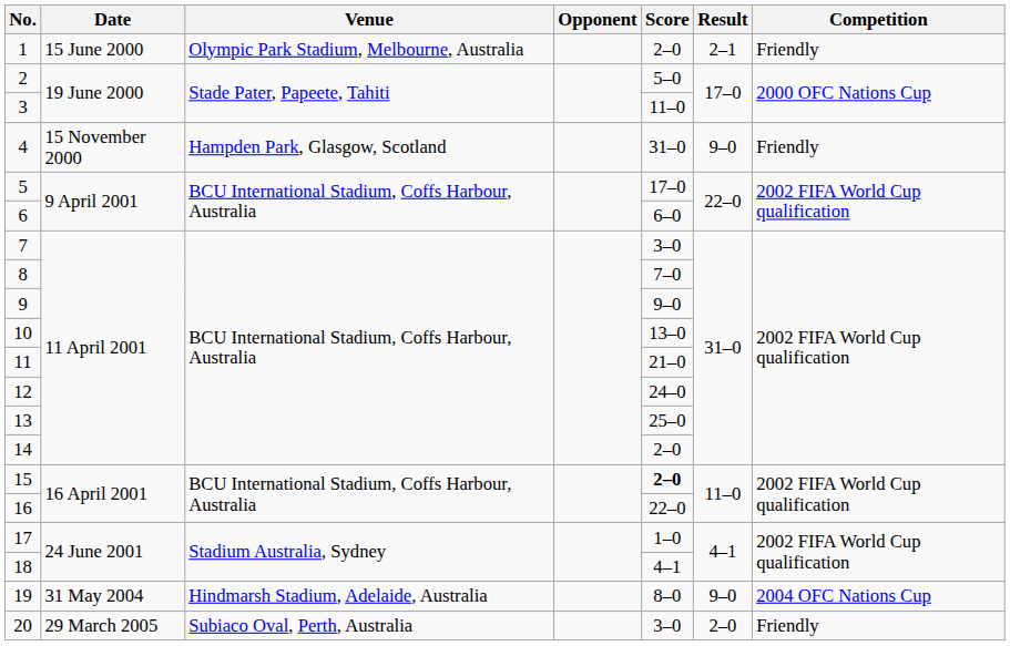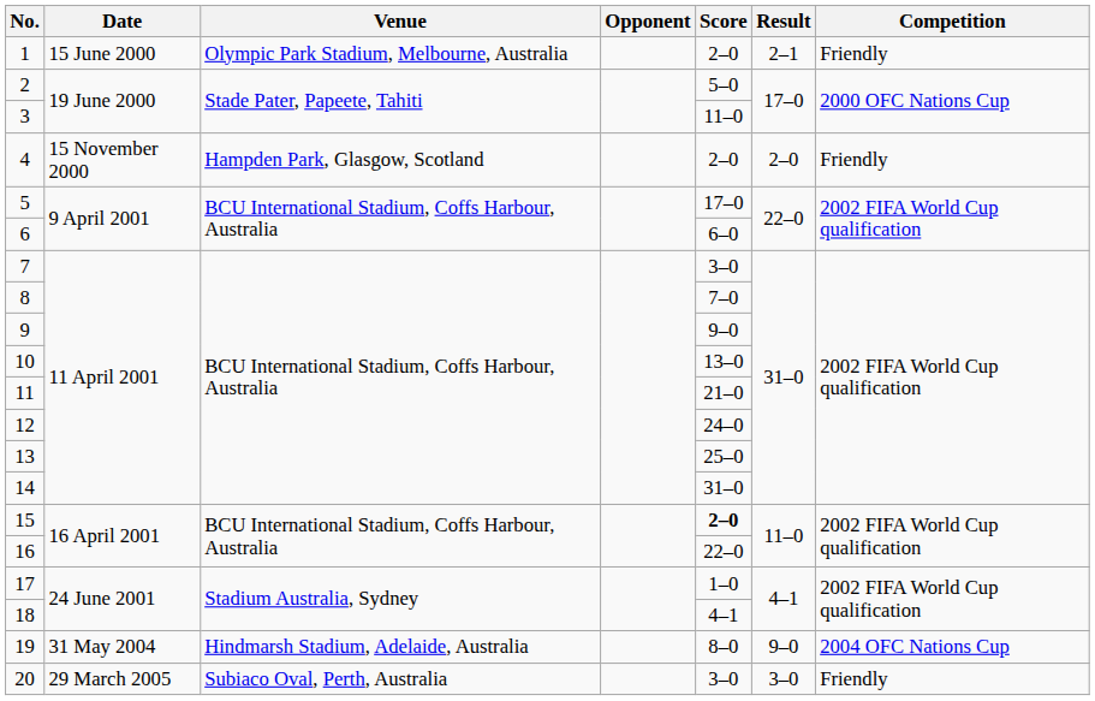 <table class="wikitable sortable">
 <tr>
 <th scope="col">No.</th>
 <th scope="col">Date</th>
 <th scope="col">Venue</th>
 <th scope="col">Opponent</th>
 <th scope="col">Score</th>
 <th scope="col">Result</th>
 <th scope="col">Competition</th>
 </tr>
 <tr>
 <td align="center">1</td>
 <td>15 June 2000</td>
 <td><a href='#'>Olympic Park Stadium</a>, <a href='#'>Melbourne</a>, Australia</td>
 <td></td>
 <td align="center">2–0</td>
 <td align="center">2–1</td>
 <td>Friendly</td>
 </tr>
 <tr>
 <td align="center">2</td>
 <td rowspan="2">19 June 2000</td>
 <td rowspan="2"><a href='#'>Stade Pater</a>, <a href='#'>Papeete</a>, <a href='#'>Tahiti</a></td>
 <td rowspan="2"></td>
 <td align="center">5–0</td>
 <td rowspan="2" align="center">17–0</td>
 <td rowspan="2"><a href='#'>2000 OFC Nations Cup</a></td>
 </tr>
 <tr>
 <td align="center">3</td>
 <td align="center">11–0</td>
 </tr>
 <tr>
 <td align="center">4</td>
 <td>15 November 2000</td>
 <td><a href='#'>Hampden Park</a>, Glasgow, Scotland</td>
 <td></td>
-<td align="center">31–0</td>
-<td align="center">9–0</td>
+<td align="center">2–0</td>
+<td align="center">2–0</td>
 <td>Friendly</td>
 </tr>
 <tr>
 <td align="center">5</td>
 <td rowspan="2">9 April 2001</td>
 <td rowspan="2"><a href='#'>BCU International Stadium</a>, <a href='#'>Coffs Harbour</a>, Australia</td>
 <td rowspan="2"></td>
 <td align="center">17–0</td>
 <td rowspan="2" align="center">22–0</td>
 <td rowspan="2"><a href='#'>2002 FIFA World Cup qualification</a></td>
 </tr>
 <tr>
 <td align="center">6</td>
 <td align="center">6–0</td>
 </tr>
 <tr>
 <td align="center">7</td>
 <td rowspan="8">11 April 2001</td>
 <td rowspan="8">BCU International Stadium, Coffs Harbour, Australia</td>
 <td rowspan="8"></td>
 <td align="center">3–0</td>
 <td rowspan="8" align="center">31–0</td>
 <td rowspan="8">2002 FIFA World Cup qualification</td>
 </tr>
 <tr>
 <td align="center">8</td>
 <td align="center">7–0</td>
 </tr>
 <tr>
 <td align="center">9</td>
 <td align="center">9–0</td>
 </tr>
 <tr>
 <td align="center">10</td>
 <td align="center">13–0</td>
 </tr>
 <tr>
 <td align="center">11</td>
 <td align="center">21–0</td>
 </tr>
 <tr>
 <td align="center">12</td>
 <td align="center">24–0</td>
 </tr>
 <tr>
 <td align="center">13</td>
 <td align="center">25–0</td>
 </tr>
 <tr>
 <td align="center">14</td>
-<td align="center">2–0</td>
+<td align="center">31–0</td>
 </tr>
 <tr>
 <td align="center">15</td>
 <td rowspan="2">16 April 2001</td>
 <td rowspan="2">BCU International Stadium, Coffs Harbour, Australia</td>
 <td rowspan="2"></td>
 <td align="center"><strong>2–0</strong></td>
 <td rowspan="2" align="center">11–0</td>
 <td rowspan="2">2002 FIFA World Cup qualification</td>
 </tr>
 <tr>
 <td align="center">16</td>
 <td align="center">22–0</td>
 </tr>
 <tr>
 <td align="center">17</td>
 <td rowspan="2">24 June 2001</td>
 <td rowspan="2"><a href='#'>Stadium Australia</a>, Sydney</td>
 <td rowspan="2"></td>
 <td align="center">1–0</td>
 <td rowspan="2" align="center">4–1</td>
 <td rowspan="2">2002 FIFA World Cup qualification</td>
 </tr>
 <tr>
 <td align="center">18</td>
 <td align="center">4–1</td>
 </tr>
 <tr>
 <td align="center">19</td>
 <td>31 May 2004</td>
 <td><a href='#'>Hindmarsh Stadium</a>, <a href='#'>Adelaide</a>, Australia</td>
 <td></td>
 <td align="center">8–0</td>
 <td align="center">9–0</td>
 <td><a href='#'>2004 OFC Nations Cup</a></td>
 </tr>
 <tr>
 <td align="center">20</td>
 <td>29 March 2005</td>
 <td><a href='#'>Subiaco Oval</a>, <a href='#'>Perth</a>, Australia</td>
 <td></td>
 <td align="center">3–0</td>
-<td align="center">2–0</td>
+<td align="center">3–0</td>
 <td>Friendly</td>
 </tr>
 </table>
